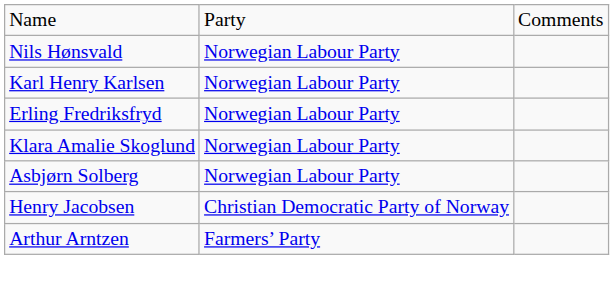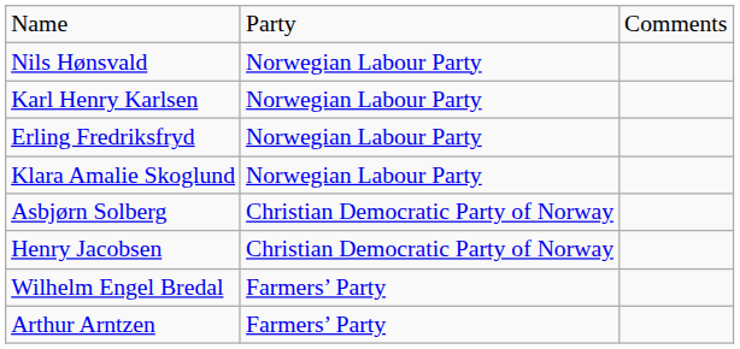 <table class="wikitable">
 <tr>
 <td>Name</td>
 <td>Party</td>
 <td>Comments</td>
 </tr>
 <tr>
 <td><a href='#'>Nils Hønsvald</a></td>
 <td><a href='#'>Norwegian Labour Party</a></td>
 <td></td>
 </tr>
 <tr>
 <td><a href='#'>Karl Henry Karlsen</a></td>
 <td><a href='#'>Norwegian Labour Party</a></td>
 <td></td>
 </tr>
 <tr>
 <td><a href='#'>Erling Fredriksfryd</a></td>
 <td><a href='#'>Norwegian Labour Party</a></td>
 <td></td>
 </tr>
 <tr>
 <td><a href='#'>Klara Amalie Skoglund</a></td>
 <td><a href='#'>Norwegian Labour Party</a></td>
 <td></td>
 </tr>
 <tr>
 <td><a href='#'>Asbjørn Solberg</a></td>
-<td><a href='#'>Norwegian Labour Party</a></td>
+<td><a href='#'>Christian Democratic Party of Norway</a></td>
 <td></td>
 </tr>
 <tr>
 <td><a href='#'>Henry Jacobsen</a></td>
 <td><a href='#'>Christian Democratic Party of Norway</a></td>
 <td></td>
 </tr>
 <tr>
+<td><a href='#'>Wilhelm Engel Bredal</a></td>
+<td><a href='#'>Farmers’ Party</a></td>
+<td></td>
+</tr>
+<tr>
 <td><a href='#'>Arthur Arntzen</a></td>
 <td><a href='#'>Farmers’ Party</a></td>
 <td></td>
 </tr>
 </table>
